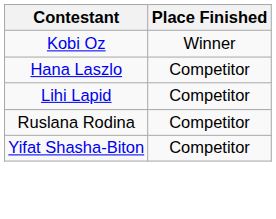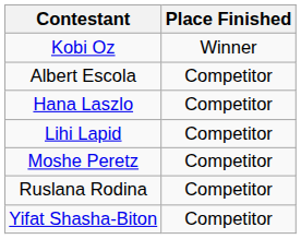 <table class="wikitable" style="text-align:center">
 <tr>
 <th>Contestant</th>
 <th>Place Finished</th>
 </tr>
 <tr>
 <td><a href='#'>Kobi Oz</a></td>
 <td>Winner</td>
 </tr>
 <tr>
+<td>Albert Escola</td>
+<td>Competitor</td>
+</tr>
+<tr>
 <td><a href='#'>Hana Laszlo</a></td>
 <td>Competitor</td>
 </tr>
 <tr>
 <td><a href='#'>Lihi Lapid</a></td>
+<td>Competitor</td>
+</tr>
+<tr>
+<td><a href='#'>Moshe Peretz</a></td>
 <td>Competitor</td>
 </tr>
 <tr>
 <td>Ruslana Rodina</td>
 <td>Competitor</td>
 </tr>
 <tr>
 <td><a href='#'>Yifat Shasha-Biton</a></td>
 <td>Competitor</td>
 </tr>
 </table>
